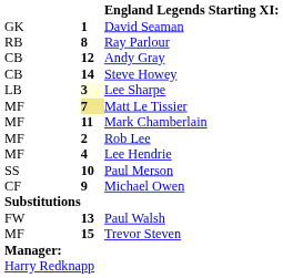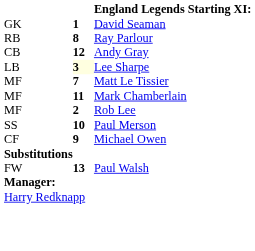 <table style="font-size:90%" cellspacing="0" cellpadding="0">
 <tr>
 <th width="25"></th>
 <th width="25"></th>
 <td><strong>England Legends Starting XI:</strong></td>
 </tr>
 <tr>
 <td>GK</td>
 <td><strong>1</strong></td>
 <td><a href='#'>David Seaman</a></td>
 </tr>
 <tr>
 <td>RB</td>
 <td><strong>8</strong></td>
 <td><a href='#'>Ray Parlour</a></td>
 </tr>
 <tr>
 <td>CB</td>
 <td><strong>12</strong></td>
 <td><a href='#'>Andy Gray</a></td>
 </tr>
 <tr>
-<td>CB</td>
-<td><strong>14</strong></td>
-<td><a href='#'>Steve Howey</a></td>
-</tr>
-<tr>
 <td>LB</td>
 <td style="background: lightyellow;"><strong>3</strong></td>
 <td><a href='#'>Lee Sharpe</a></td>
 </tr>
 <tr>
 <td>MF</td>
-<td style="background: khaki;"><strong>7</strong></td>
+<td><strong>7</strong></td>
 <td><a href='#'>Matt Le Tissier</a></td>
 </tr>
 <tr>
 <td>MF</td>
 <td><strong>11</strong></td>
 <td><a href='#'>Mark Chamberlain</a></td>
 </tr>
 <tr>
 <td>MF</td>
 <td><strong>2</strong></td>
 <td><a href='#'>Rob Lee</a></td>
-</tr>
-<tr>
-<td>MF</td>
-<td><strong>4</strong></td>
-<td><a href='#'>Lee Hendrie</a></td>
 </tr>
 <tr>
 <td>SS</td>
 <td><strong>10</strong></td>
 <td><a href='#'>Paul Merson</a></td>
 </tr>
 <tr>
 <td>CF</td>
 <td><strong>9</strong></td>
 <td><a href='#'>Michael Owen</a></td>
 </tr>
 <tr>
 <td><strong>Substitutions</strong></td>
 </tr>
 <tr>
 <td>FW</td>
 <td><strong>13</strong></td>
 <td><a href='#'>Paul Walsh</a></td>
 </tr>
 <tr>
-<td>MF</td>
-<td><strong>15</strong></td>
-<td><a href='#'>Trevor Steven</a></td>
-</tr>
-<tr>
 <td><strong>Manager:</strong></td>
 </tr>
 <tr>
 <td colspan=3><a href='#'>Harry Redknapp</a></td>
 </tr>
 </table>
